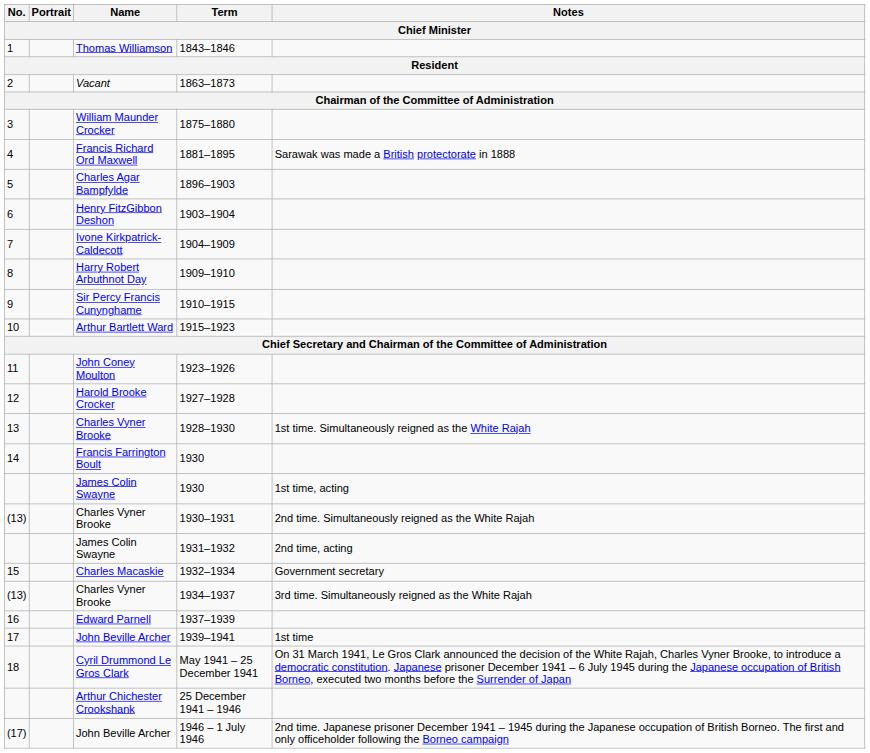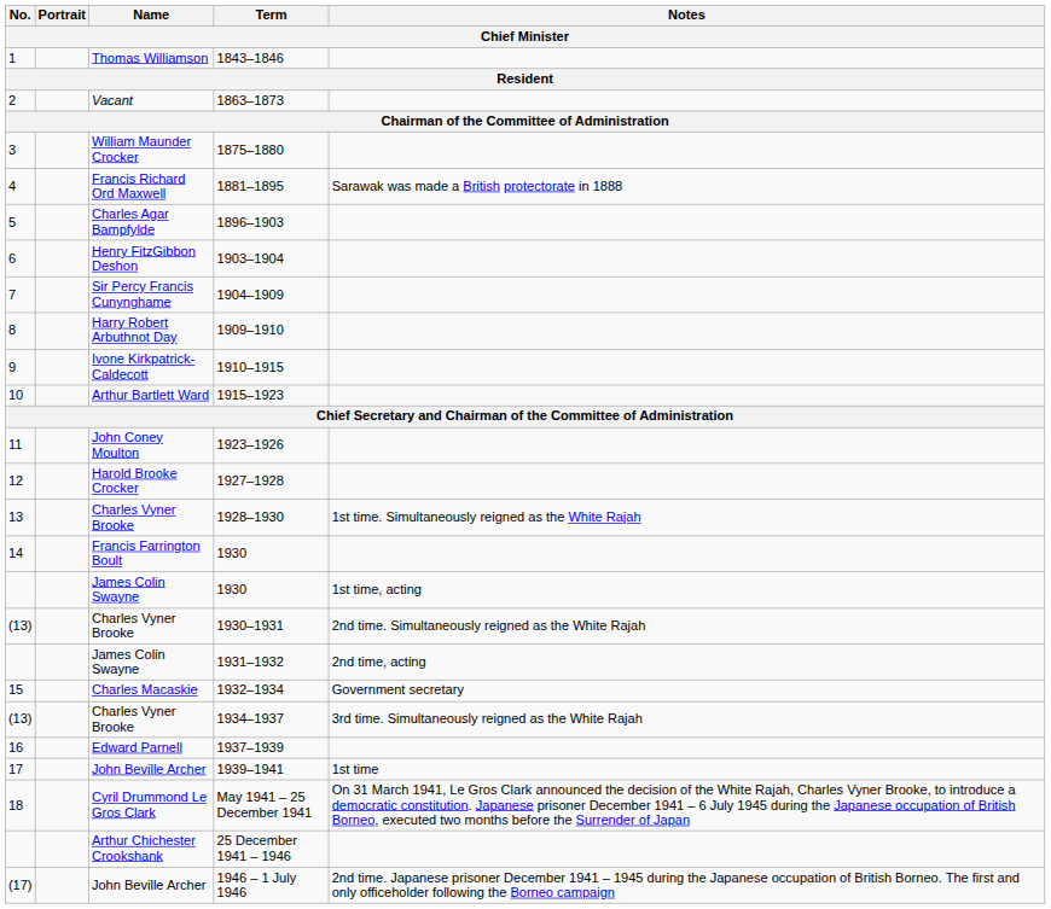 <table class="wikitable">
 <tr>
 <th>No.</th>
 <th>Portrait</th>
 <th>Name</th>
 <th>Term</th>
 <th>Notes</th>
 </tr>
 <tr>
 <th colspan="5" align="center">Chief Minister</th>
 </tr>
 <tr>
 <td>1</td>
 <td></td>
 <td><a href='#'>Thomas Williamson</a></td>
 <td>1843–1846</td>
 <td></td>
 </tr>
 <tr>
 <th colspan="5" align="center">Resident</th>
 </tr>
 <tr>
 <td>2</td>
 <td></td>
 <td><em>Vacant</em></td>
 <td>1863–1873</td>
 <td></td>
 </tr>
 <tr>
 <th colspan="5" align="center">Chairman of the Committee of Administration</th>
 </tr>
 <tr>
 <td>3</td>
 <td></td>
 <td><a href='#'>William Maunder Crocker</a></td>
 <td>1875–1880</td>
 <td></td>
 </tr>
 <tr>
 <td>4</td>
 <td></td>
 <td><a href='#'>Francis Richard Ord Maxwell</a></td>
 <td>1881–1895</td>
 <td>Sarawak was made a <a href='#'>British</a> <a href='#'>protectorate</a> in 1888</td>
 </tr>
 <tr>
 <td>5</td>
 <td></td>
 <td><a href='#'>Charles Agar Bampfylde</a></td>
 <td>1896–1903</td>
 <td></td>
 </tr>
 <tr>
 <td>6</td>
 <td></td>
 <td><a href='#'>Henry FitzGibbon Deshon</a></td>
 <td>1903–1904</td>
 <td></td>
 </tr>
 <tr>
 <td>7</td>
 <td></td>
-<td><a href='#'>Ivone Kirkpatrick-Caldecott</a></td>
+<td><a href='#'>Sir Percy Francis Cunynghame</a></td>
 <td>1904–1909</td>
 <td></td>
 </tr>
 <tr>
 <td>8</td>
 <td></td>
 <td><a href='#'>Harry Robert Arbuthnot Day</a></td>
 <td>1909–1910</td>
 <td></td>
 </tr>
 <tr>
 <td>9</td>
 <td></td>
-<td><a href='#'>Sir Percy Francis Cunynghame</a></td>
+<td><a href='#'>Ivone Kirkpatrick-Caldecott</a></td>
 <td>1910–1915</td>
 <td></td>
 </tr>
 <tr>
 <td>10</td>
 <td></td>
 <td><a href='#'>Arthur Bartlett Ward</a></td>
 <td>1915–1923</td>
 <td></td>
 </tr>
 <tr>
 <th colspan="5" align="center">Chief Secretary and Chairman of the Committee of Administration</th>
 </tr>
 <tr>
 <td>11</td>
 <td></td>
 <td><a href='#'>John Coney Moulton</a></td>
 <td>1923–1926</td>
 <td></td>
 </tr>
 <tr>
 <td>12</td>
 <td></td>
 <td><a href='#'>Harold Brooke Crocker</a></td>
 <td>1927–1928</td>
 <td></td>
 </tr>
 <tr>
 <td>13</td>
 <td></td>
 <td><a href='#'>Charles Vyner Brooke</a></td>
 <td>1928–1930</td>
 <td>1st time. Simultaneously reigned as the <a href='#'>White Rajah</a></td>
 </tr>
 <tr>
 <td>14</td>
 <td></td>
 <td><a href='#'>Francis Farrington Boult</a></td>
 <td>1930</td>
 <td></td>
 </tr>
 <tr>
 <td></td>
 <td></td>
 <td><a href='#'>James Colin Swayne</a></td>
 <td>1930</td>
 <td>1st time, acting</td>
 </tr>
 <tr>
 <td>(13)</td>
 <td></td>
 <td>Charles Vyner Brooke</td>
 <td>1930–1931</td>
 <td>2nd time. Simultaneously reigned as the White Rajah</td>
 </tr>
 <tr>
 <td></td>
 <td></td>
 <td>James Colin Swayne</td>
 <td>1931–1932</td>
 <td>2nd time, acting</td>
 </tr>
 <tr>
 <td>15</td>
 <td></td>
 <td><a href='#'>Charles Macaskie</a></td>
 <td>1932–1934</td>
 <td>Government secretary</td>
 </tr>
 <tr>
 <td>(13)</td>
 <td></td>
 <td>Charles Vyner Brooke</td>
 <td>1934–1937</td>
 <td>3rd time. Simultaneously reigned as the White Rajah</td>
 </tr>
 <tr>
 <td>16</td>
 <td></td>
 <td><a href='#'>Edward Parnell</a></td>
 <td>1937–1939</td>
 <td></td>
 </tr>
 <tr>
 <td>17</td>
 <td></td>
 <td><a href='#'>John Beville Archer</a></td>
 <td>1939–1941</td>
 <td>1st time</td>
 </tr>
 <tr>
 <td>18</td>
 <td></td>
 <td><a href='#'>Cyril Drummond Le Gros Clark</a></td>
 <td>May 1941 – 25 December 1941</td>
 <td>On 31 March 1941, Le Gros Clark announced the decision of the White Rajah, Charles Vyner Brooke, to introduce a <a href='#'>democratic constitution</a>. <a href='#'>Japanese</a> prisoner December 1941 – 6 July 1945 during the <a href='#'>Japanese occupation of British Borneo</a>, executed two months before the <a href='#'>Surrender of Japan</a></td>
 </tr>
 <tr>
 <td></td>
 <td></td>
 <td><a href='#'>Arthur Chichester Crookshank</a></td>
 <td>25 December 1941 – 1946</td>
 <td></td>
 </tr>
 <tr>
 <td>(17)</td>
 <td></td>
 <td>John Beville Archer</td>
 <td>1946 – 1 July 1946</td>
 <td>2nd time. Japanese prisoner December 1941 – 1945 during the Japanese occupation of British Borneo. The first and only officeholder following the <a href='#'>Borneo campaign</a></td>
 </tr>
 </table>
